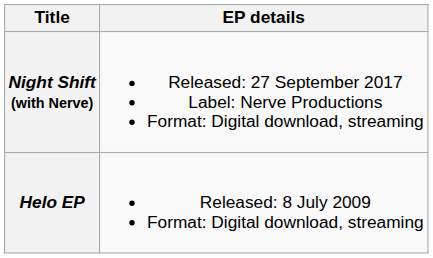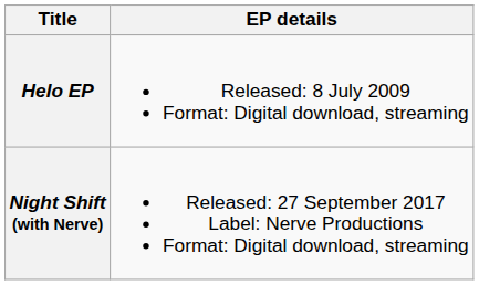 <table class="wikitable plainrowheaders" style="text-align:center">
 <tr>
 <th>Title</th>
 <th>EP details</th>
 </tr>
 <tr>
+<th scope="row"><em>Helo EP</em></th>
+<td><br><ul><li>Released: 8 July 2009</li><li>Format: Digital download, streaming</li></ul></td>
+</tr>
+<tr>
 <th scope="row"><em>Night Shift</em> <br><small>(with Nerve)</small></th>
 <td><br><ul><li>Released: 27 September 2017</li><li>Label: Nerve Productions</li><li>Format: Digital download, streaming</li></ul></td>
 </tr>
-<tr>
-<th scope="row"><em>Helo EP</em></th>
-<td><br><ul><li>Released: 8 July 2009</li><li>Format: Digital download, streaming</li></ul></td>
-</tr>
 </table>
